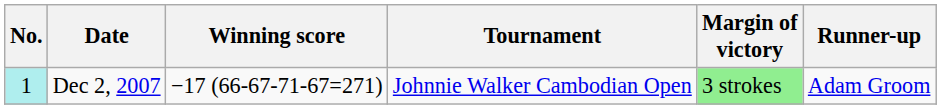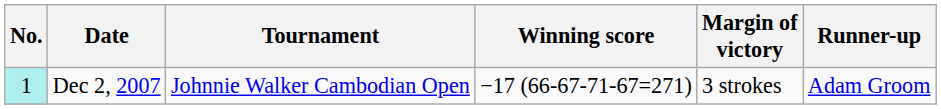 <table class="wikitable" style="font-size:95%;">
 <tr>
 <th>No.</th>
 <th>Date</th>
+<th>Tournament</th>
 <th>Winning score</th>
-<th>Tournament</th>
 <th>Margin of<br>victory</th>
 <th>Runner-up</th>
 </tr>
 <tr>
 <td align=center style="background: paleturquoise;">1</td>
 <td align=right>Dec 2, <a href='#'>2007</a></td>
+<td><a href='#'>Johnnie Walker Cambodian Open</a></td>
 <td>−17 (66-67-71-67=271)</td>
-<td><a href='#'>Johnnie Walker Cambodian Open</a></td>
-<td style="background: lightgreen;">3 strokes</td>
+<td>3 strokes</td>
 <td> <a href='#'>Adam Groom</a></td>
 </tr>
 </table>
